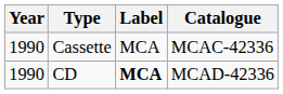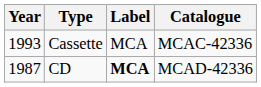 <table class="wikitable">
 <tr>
 <th>Year</th>
 <th>Type</th>
 <th>Label</th>
 <th>Catalogue</th>
 </tr>
 <tr>
-<td>1990</td>
+<td>1993</td>
 <td>Cassette</td>
 <td>MCA</td>
 <td>MCAC-42336</td>
 </tr>
 <tr>
-<td>1990</td>
+<td>1987</td>
 <td>CD</td>
 <td><strong>MCA</strong></td>
 <td>MCAD-42336</td>
 </tr>
 </table>
